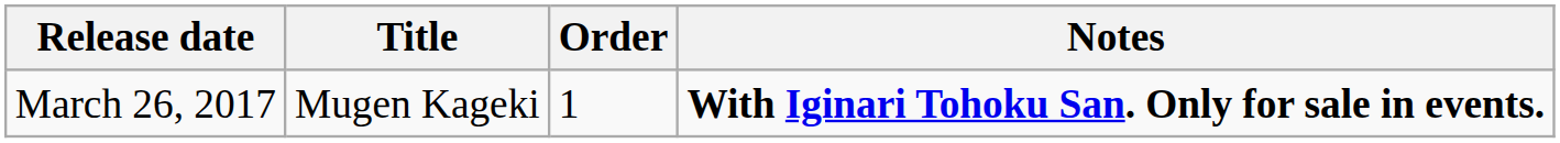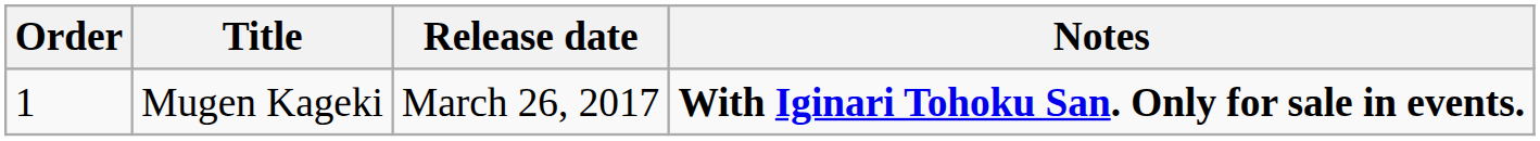 <table class="wikitable">
 <tr>
+<th>Order</th>
+<th>Title</th>
 <th>Release date</th>
-<th>Title</th>
-<th>Order</th>
 <th>Notes</th>
 </tr>
 <tr>
+<td>1</td>
+<td>Mugen Kageki</td>
 <td>March 26, 2017</td>
-<td>Mugen Kageki</td>
-<td>1</td>
 <td><strong>With <a href='#'>Iginari Tohoku San</a>. Only for sale in events.</strong></td>
 </tr>
 </table>
